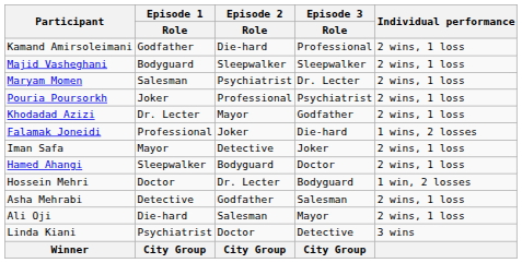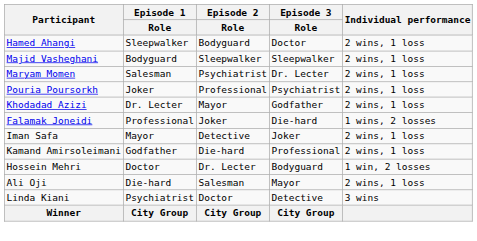 <table class="wikitable">
 <tr>
 <th rowspan="2">Participant</th>
 <th>Episode 1</th>
 <th>Episode 2</th>
 <th>Episode 3</th>
 <th rowspan="2">Individual performance</th>
 </tr>
 <tr>
 <th>Role</th>
 <th>Role</th>
 <th>Role</th>
 </tr>
 <tr>
-<td>Kamand Amirsoleimani</td>
-<td>Godfather</td>
-<td>Die-hard</td>
-<td>Professional</td>
+<td><a href='#'>Hamed Ahangi</a></td>
+<td>Sleepwalker</td>
+<td>Bodyguard</td>
+<td>Doctor</td>
 <td>2 wins, 1 loss</td>
 </tr>
 <tr>
 <td><a href='#'>Majid Vasheghani</a></td>
 <td>Bodyguard</td>
 <td>Sleepwalker</td>
 <td>Sleepwalker</td>
 <td>2 wins, 1 loss</td>
 </tr>
 <tr>
 <td><a href='#'>Maryam Momen</a></td>
 <td>Salesman</td>
 <td>Psychiatrist</td>
 <td>Dr. Lecter</td>
 <td>2 wins, 1 loss</td>
 </tr>
 <tr>
 <td><a href='#'>Pouria Poursorkh</a></td>
 <td>Joker</td>
 <td>Professional</td>
 <td>Psychiatrist</td>
 <td>2 wins, 1 loss</td>
 </tr>
 <tr>
 <td><a href='#'>Khodadad Azizi</a></td>
 <td>Dr. Lecter</td>
 <td>Mayor</td>
 <td>Godfather</td>
 <td>2 wins, 1 loss</td>
 </tr>
 <tr>
 <td><a href='#'>Falamak Joneidi</a></td>
 <td>Professional</td>
 <td>Joker</td>
 <td>Die-hard</td>
 <td>1 wins, 2 losses</td>
 </tr>
 <tr>
 <td>Iman Safa</td>
 <td>Mayor</td>
 <td>Detective</td>
 <td>Joker</td>
 <td>2 wins, 1 loss</td>
 </tr>
 <tr>
-<td><a href='#'>Hamed Ahangi</a></td>
-<td>Sleepwalker</td>
-<td>Bodyguard</td>
-<td>Doctor</td>
+<td>Kamand Amirsoleimani</td>
+<td>Godfather</td>
+<td>Die-hard</td>
+<td>Professional</td>
 <td>2 wins, 1 loss</td>
 </tr>
 <tr>
 <td>Hossein Mehri</td>
 <td>Doctor</td>
 <td>Dr. Lecter</td>
 <td>Bodyguard</td>
 <td>1 win, 2 losses</td>
-</tr>
-<tr>
-<td>Asha Mehrabi</td>
-<td>Detective</td>
-<td>Godfather</td>
-<td>Salesman</td>
-<td>2 wins, 1 loss</td>
 </tr>
 <tr>
 <td>Ali Oji</td>
 <td>Die-hard</td>
 <td>Salesman</td>
 <td>Mayor</td>
 <td>2 wins, 1 loss</td>
 </tr>
 <tr>
 <td>Linda Kiani</td>
 <td>Psychiatrist</td>
 <td>Doctor</td>
 <td>Detective</td>
 <td>3 wins</td>
 </tr>
 <tr>
 <th>Winner</th>
 <th>City Group</th>
 <th>City Group</th>
 <th>City Group</th>
 <th></th>
 </tr>
 </table>
